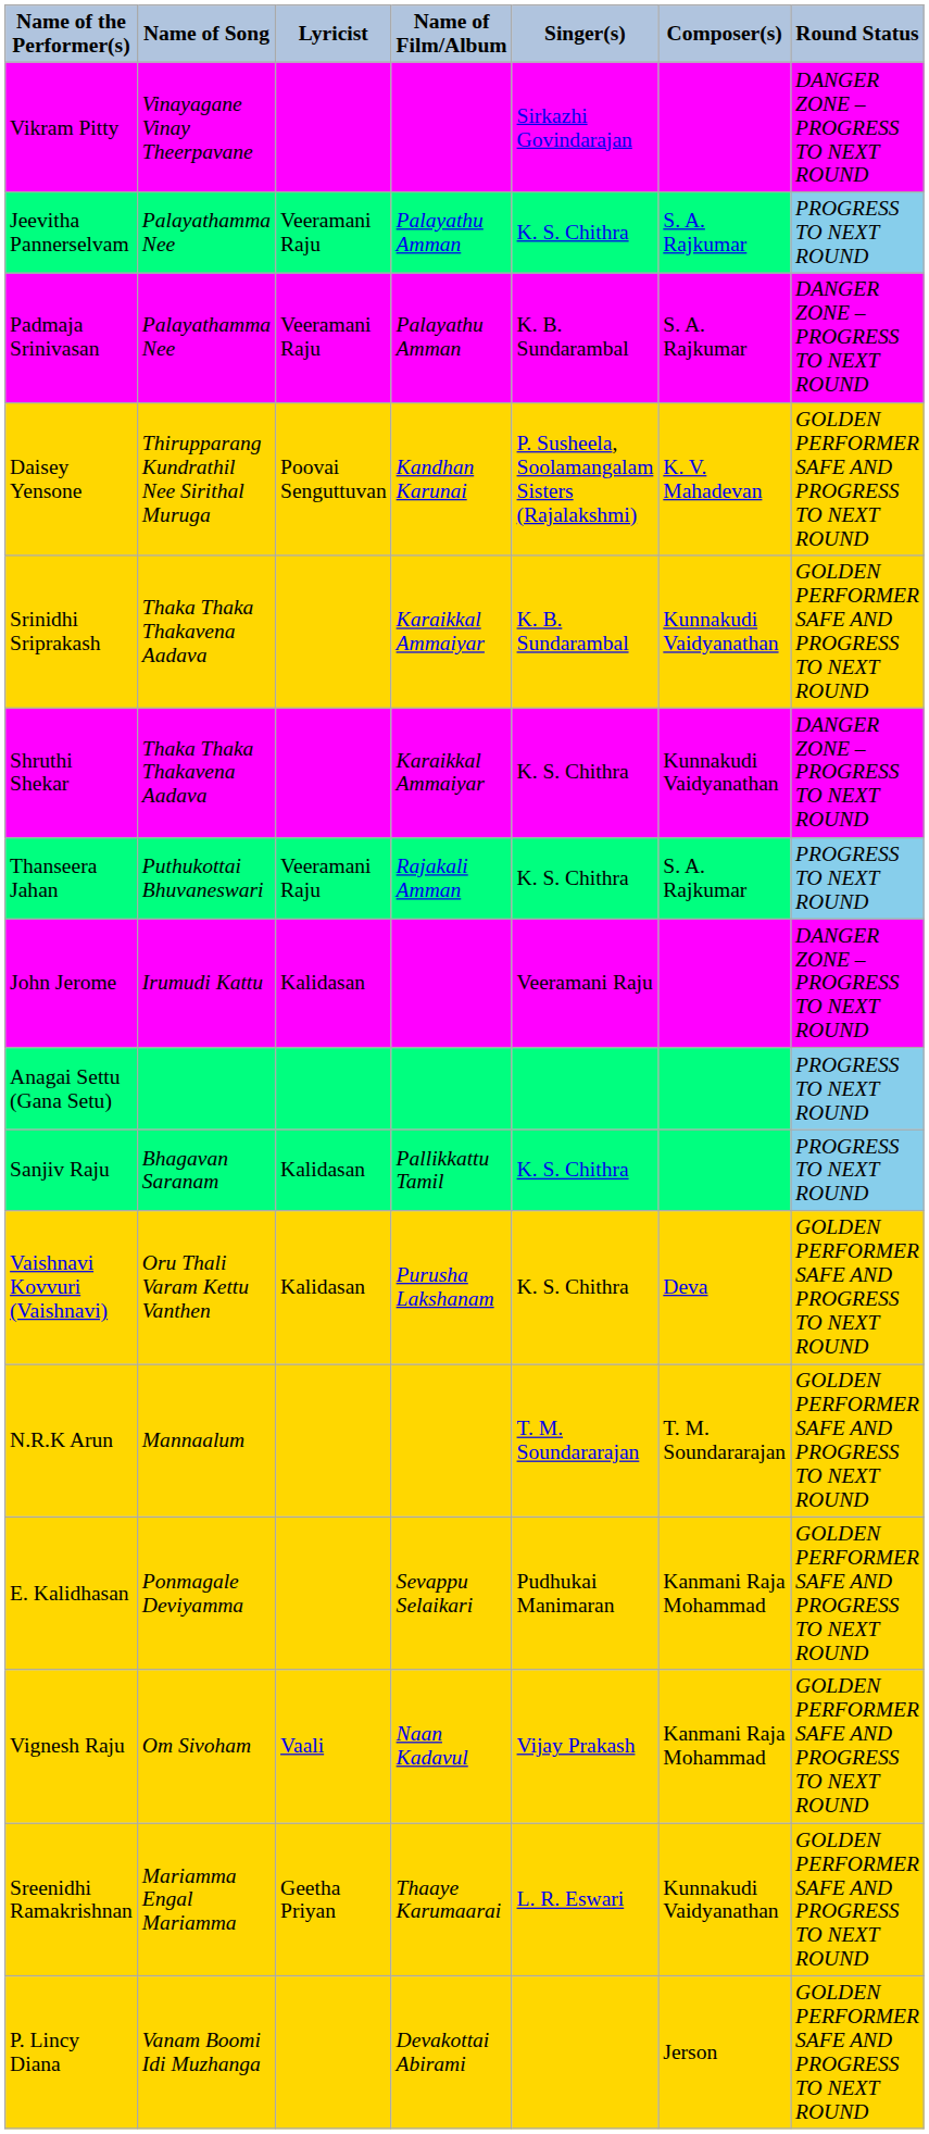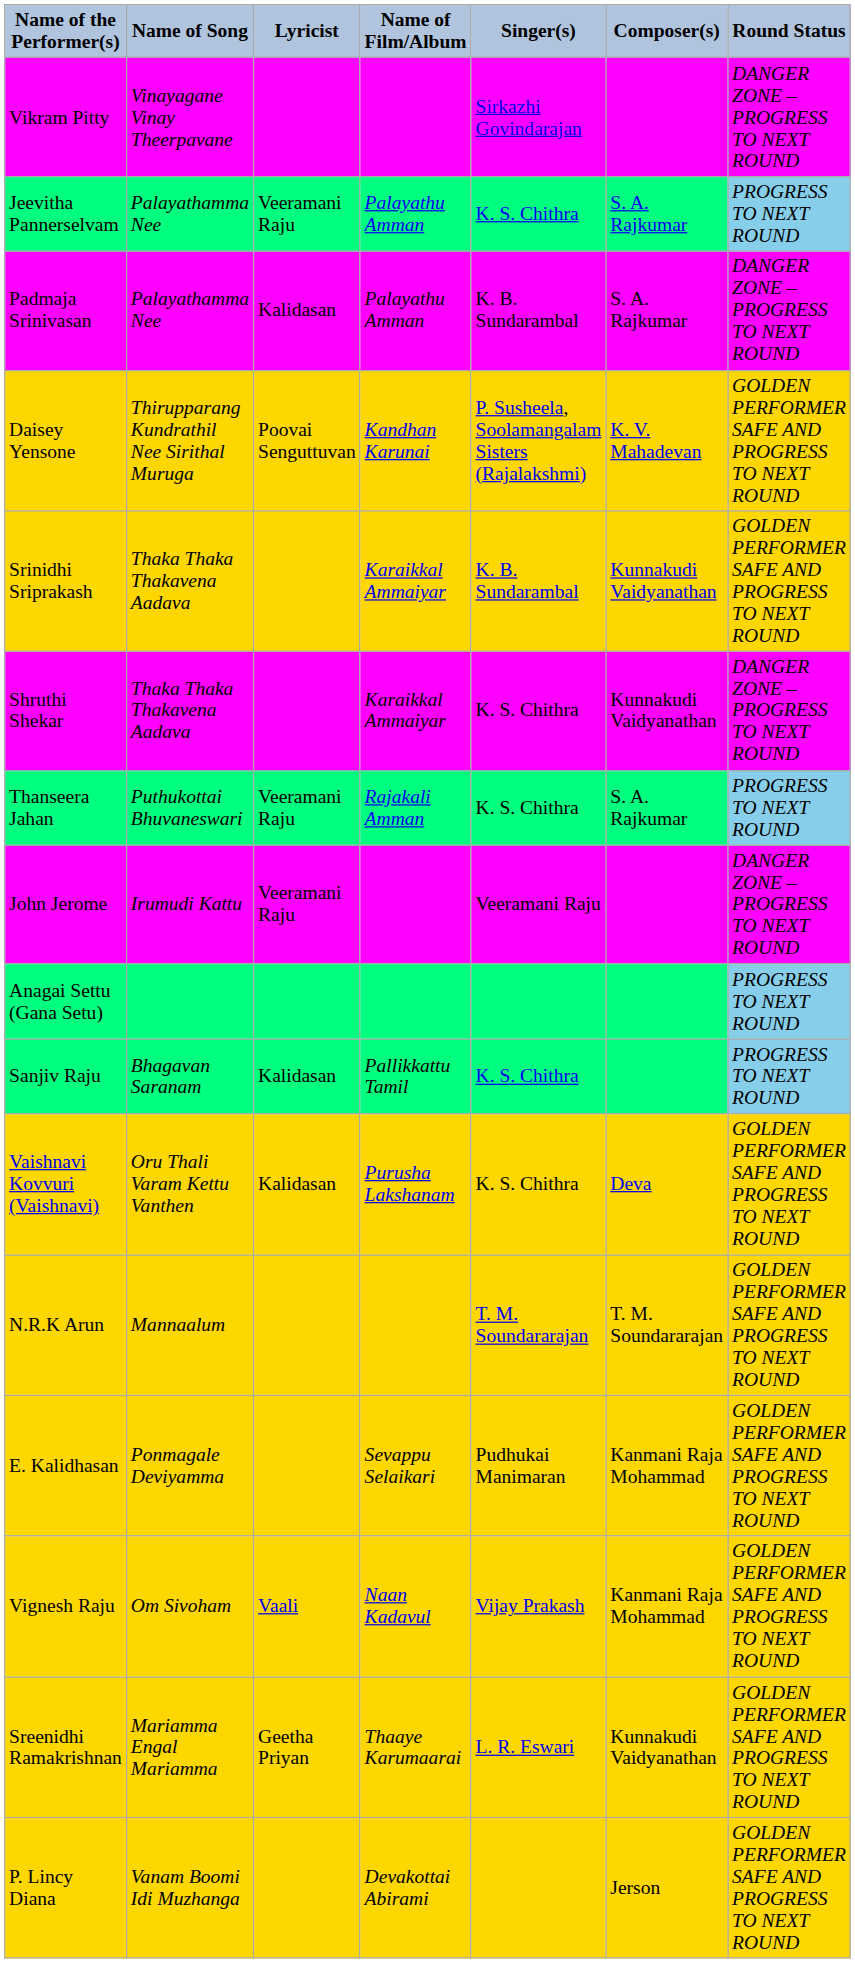 <table class="wikitable">
 <tr>
 <th style="width:5pt; background:LightSteelBlue;">Name of the Performer(s)</th>
 <th style="width:5pt; background:LightSteelBlue;">Name of Song</th>
 <th style="width:5pt; background:LightSteelBlue;">Lyricist</th>
 <th style="width:5pt; background:LightSteelBlue;">Name of Film/Album</th>
 <th style="width:5pt; background:LightSteelBlue;">Singer(s)</th>
 <th style="width:5pt; background:LightSteelBlue;">Composer(s)</th>
 <th style="width:5pt; background:LightSteelBlue;">Round Status</th>
 </tr>
 <tr>
 <td bgcolor="magenta">Vikram Pitty</td>
 <td bgcolor="magenta"><em>Vinayagane Vinay Theerpavane</em></td>
 <td bgcolor="magenta"></td>
 <td bgcolor="magenta"></td>
 <td bgcolor="magenta"><a href='#'>Sirkazhi Govindarajan</a></td>
 <td bgcolor="magenta"></td>
 <td bgcolor="magenta"><em>DANGER ZONE – PROGRESS TO NEXT ROUND</em></td>
 </tr>
 <tr>
 <td bgcolor="#00FF7F">Jeevitha Pannerselvam</td>
 <td bgcolor="#00FF7F"><em>Palayathamma Nee</em></td>
 <td bgcolor="#00FF7F">Veeramani Raju</td>
 <td bgcolor="#00FF7F"><a href='#'><em>Palayathu Amman</em></a></td>
 <td bgcolor="#00FF7F"><a href='#'>K. S. Chithra</a></td>
 <td bgcolor="#00FF7F"><a href='#'>S. A. Rajkumar</a></td>
 <td bgcolor="skyblue"><em>PROGRESS TO NEXT ROUND</em></td>
 </tr>
 <tr>
 <td bgcolor="magenta">Padmaja Srinivasan</td>
 <td bgcolor="magenta"><em>Palayathamma Nee</em></td>
-<td bgcolor="magenta">Veeramani Raju</td>
+<td bgcolor="magenta">Kalidasan</td>
 <td bgcolor="magenta"><em>Palayathu Amman</em></td>
 <td bgcolor="magenta">K. B. Sundarambal</td>
 <td bgcolor="magenta">S. A. Rajkumar</td>
 <td bgcolor="magenta"><em>DANGER ZONE – PROGRESS TO NEXT ROUND</em></td>
 </tr>
 <tr>
 <td bgcolor="#FFD700">Daisey Yensone</td>
 <td bgcolor="#FFD700"><em>Thirupparang Kundrathil Nee Sirithal Muruga</em></td>
 <td bgcolor="#FFD700">Poovai Senguttuvan</td>
 <td bgcolor="#FFD700"><a href='#'><em>Kandhan Karunai</em></a></td>
 <td bgcolor="#FFD700"><a href='#'>P. Susheela</a>, <a href='#'>Soolamangalam Sisters (Rajalakshmi)</a></td>
 <td bgcolor="#FFD700"><a href='#'>K. V. Mahadevan</a></td>
 <td bgcolor="#FFD700"><em>GOLDEN PERFORMER SAFE AND PROGRESS TO NEXT ROUND</em></td>
 </tr>
 <tr>
 <td bgcolor="#FFD700">Srinidhi Sriprakash</td>
 <td bgcolor="#FFD700"><em>Thaka Thaka Thakavena Aadava</em></td>
 <td bgcolor="#FFD700"></td>
 <td bgcolor="#FFD700"><a href='#'><em>Karaikkal Ammaiyar</em></a></td>
 <td bgcolor="#FFD700"><a href='#'>K. B. Sundarambal</a></td>
 <td bgcolor="#FFD700"><a href='#'>Kunnakudi Vaidyanathan</a></td>
 <td bgcolor="#FFD700"><em>GOLDEN PERFORMER SAFE AND PROGRESS TO NEXT ROUND</em></td>
 </tr>
 <tr>
 <td bgcolor="magenta">Shruthi Shekar</td>
 <td bgcolor="magenta"><em>Thaka Thaka Thakavena Aadava</em></td>
 <td bgcolor="magenta"></td>
 <td bgcolor="magenta"><em>Karaikkal Ammaiyar</em></td>
 <td bgcolor="magenta">K. S. Chithra</td>
 <td bgcolor="magenta">Kunnakudi Vaidyanathan</td>
 <td bgcolor="magenta"><em>DANGER ZONE – PROGRESS TO NEXT ROUND</em></td>
 </tr>
 <tr>
 <td bgcolor="#00FF7F">Thanseera Jahan</td>
 <td bgcolor="#00FF7F"><em>Puthukottai Bhuvaneswari</em></td>
 <td bgcolor="#00FF7F">Veeramani Raju</td>
 <td bgcolor="#00FF7F"><a href='#'><em>Rajakali Amman</em></a></td>
 <td bgcolor="#00FF7F">K. S. Chithra</td>
 <td bgcolor="#00FF7F">S. A. Rajkumar</td>
 <td bgcolor="skyblue"><em>PROGRESS TO NEXT ROUND</em></td>
 </tr>
 <tr>
 <td bgcolor="magenta">John Jerome</td>
 <td bgcolor="magenta"><em>Irumudi Kattu</em></td>
-<td bgcolor="magenta">Kalidasan</td>
+<td bgcolor="magenta">Veeramani Raju</td>
 <td bgcolor="magenta"></td>
 <td bgcolor="magenta">Veeramani Raju</td>
 <td bgcolor="magenta"></td>
 <td bgcolor="magenta"><em>DANGER ZONE – PROGRESS TO NEXT ROUND</em></td>
 </tr>
 <tr>
 <td bgcolor="#00FF7F">Anagai Settu (Gana Setu)</td>
 <td bgcolor="#00FF7F"></td>
 <td bgcolor="#00FF7F"></td>
 <td bgcolor="#00FF7F"></td>
 <td bgcolor="#00FF7F"></td>
 <td bgcolor="#00FF7F"></td>
 <td bgcolor="skyblue"><em>PROGRESS TO NEXT ROUND</em></td>
 </tr>
 <tr>
 <td bgcolor="#00FF7F">Sanjiv Raju</td>
 <td bgcolor="#00FF7F"><em>Bhagavan Saranam</em></td>
 <td bgcolor="#00FF7F">Kalidasan</td>
 <td bgcolor="#00FF7F"><em>Pallikkattu Tamil</em></td>
 <td bgcolor="#00FF7F"><a href='#'>K. S. Chithra</a></td>
 <td bgcolor="#00FF7F"></td>
 <td bgcolor="skyblue"><em>PROGRESS TO NEXT ROUND</em></td>
 </tr>
 <tr>
 <td bgcolor="#FFD700"><a href='#'>Vaishnavi Kovvuri</a> <a href='#'>(Vaishnavi)</a></td>
 <td bgcolor="#FFD700"><em>Oru Thali Varam Kettu Vanthen</em></td>
 <td bgcolor="#FFD700">Kalidasan</td>
 <td bgcolor="#FFD700"><a href='#'><em>Purusha Lakshanam</em></a></td>
 <td bgcolor="#FFD700">K. S. Chithra</td>
 <td bgcolor="#FFD700"><a href='#'>Deva</a></td>
 <td bgcolor="#FFD700"><em>GOLDEN PERFORMER SAFE AND PROGRESS TO NEXT ROUND</em></td>
 </tr>
 <tr>
 <td bgcolor="#FFD700">N.R.K Arun</td>
 <td bgcolor="#FFD700"><em>Mannaalum</em></td>
 <td bgcolor="#FFD700"></td>
 <td bgcolor="#FFD700"></td>
 <td bgcolor="#FFD700"><a href='#'>T. M. Soundararajan</a></td>
 <td bgcolor="#FFD700">T. M. Soundararajan</td>
 <td bgcolor="#FFD700"><em>GOLDEN PERFORMER SAFE AND PROGRESS TO NEXT ROUND</em></td>
 </tr>
 <tr>
 <td bgcolor="#FFD700">E. Kalidhasan</td>
 <td bgcolor="#FFD700"><em>Ponmagale Deviyamma</em></td>
 <td bgcolor="#FFD700"></td>
 <td bgcolor="#FFD700"><em>Sevappu Selaikari</em></td>
 <td bgcolor="#FFD700">Pudhukai Manimaran</td>
 <td bgcolor="#FFD700">Kanmani Raja Mohammad</td>
 <td bgcolor="#FFD700"><em>GOLDEN PERFORMER SAFE AND PROGRESS TO NEXT ROUND</em></td>
 </tr>
 <tr>
 <td bgcolor="#FFD700">Vignesh Raju</td>
 <td bgcolor="#FFD700"><em>Om Sivoham</em></td>
 <td bgcolor="#FFD700"><a href='#'>Vaali</a></td>
 <td bgcolor="#FFD700"><a href='#'><em>Naan Kadavul</em></a></td>
 <td bgcolor="#FFD700"><a href='#'>Vijay Prakash</a></td>
 <td bgcolor="#FFD700">Kanmani Raja Mohammad</td>
 <td bgcolor="#FFD700"><em>GOLDEN PERFORMER SAFE AND PROGRESS TO NEXT ROUND</em></td>
 </tr>
 <tr>
 <td bgcolor="#FFD700">Sreenidhi Ramakrishnan</td>
 <td bgcolor="#FFD700"><em>Mariamma Engal Mariamma</em></td>
 <td bgcolor="#FFD700">Geetha Priyan</td>
 <td bgcolor="#FFD700"><em>Thaaye Karumaarai</em></td>
 <td bgcolor="#FFD700"><a href='#'>L. R. Eswari</a></td>
 <td bgcolor="#FFD700">Kunnakudi Vaidyanathan</td>
 <td bgcolor="#FFD700"><em>GOLDEN PERFORMER SAFE AND PROGRESS TO NEXT ROUND</em></td>
 </tr>
 <tr>
 <td bgcolor="#FFD700">P. Lincy Diana</td>
 <td bgcolor="#FFD700"><em>Vanam Boomi Idi Muzhanga</em></td>
 <td bgcolor="#FFD700"></td>
 <td bgcolor="#FFD700"><em>Devakottai Abirami</em></td>
 <td bgcolor="#FFD700"></td>
 <td bgcolor="#FFD700">Jerson</td>
 <td bgcolor="#FFD700"><em>GOLDEN PERFORMER SAFE AND PROGRESS TO NEXT ROUND</em></td>
 </tr>
 </table>
